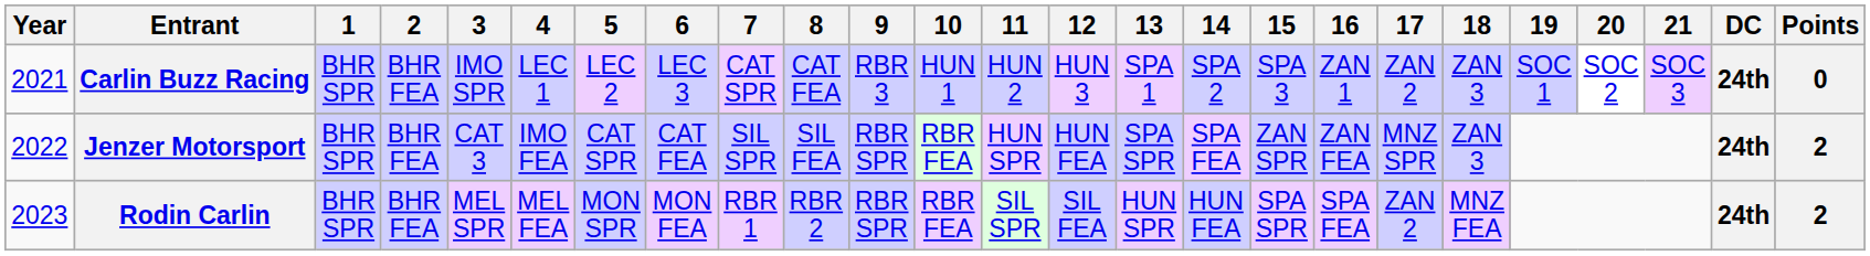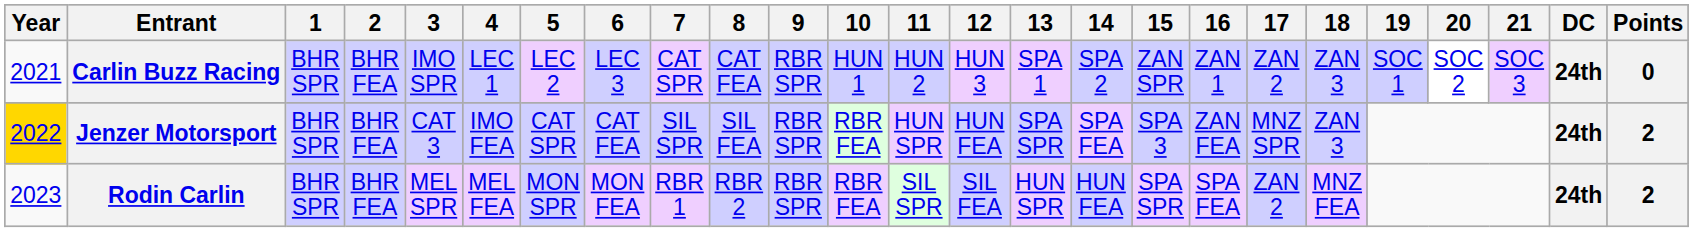 <table class="wikitable" style="text-align:center; font-size:85%">
 <tr>
 <th>Year</th>
 <th>Entrant</th>
 <th>1</th>
 <th>2</th>
 <th>3</th>
 <th>4</th>
 <th>5</th>
 <th>6</th>
 <th>7</th>
 <th>8</th>
 <th>9</th>
 <th>10</th>
 <th>11</th>
 <th>12</th>
 <th>13</th>
 <th>14</th>
 <th>15</th>
 <th>16</th>
 <th>17</th>
 <th>18</th>
 <th>19</th>
 <th>20</th>
 <th>21</th>
 <th>DC</th>
 <th>Points</th>
 </tr>
 <tr>
 <td><a href='#'>2021</a></td>
 <th nowrap><a href='#'>Carlin Buzz Racing</a></th>
 <td style="background:#CFCFFF;"><a href='#'>BHR<br>SPR</a><br></td>
 <td style="background:#CFCFFF;"><a href='#'>BHR<br>FEA</a><br></td>
 <td style="background:#CFCFFF;"><a href='#'>IMO<br>SPR</a><br></td>
 <td style="background:#CFCFFF;"><a href='#'>LEC<br>1</a><br></td>
 <td style="background:#EFCFFF;"><a href='#'>LEC<br>2</a><br></td>
 <td style="background:#CFCFFF;"><a href='#'>LEC<br>3</a><br></td>
 <td style="background:#EFCFFF;"><a href='#'>CAT<br>SPR</a><br></td>
 <td style="background:#CFCFFF;"><a href='#'>CAT<br>FEA</a><br></td>
-<td style="background:#CFCFFF;"><a href='#'>RBR<br>3</a><br></td>
+<td style="background:#CFCFFF;"><a href='#'>RBR<br>SPR</a><br></td>
 <td style="background:#CFCFFF;"><a href='#'>HUN<br>1</a><br></td>
 <td style="background:#CFCFFF;"><a href='#'>HUN<br>2</a><br></td>
 <td style="background:#EFCFFF;"><a href='#'>HUN<br>3</a><br></td>
 <td style="background:#EFCFFF;"><a href='#'>SPA<br>1</a><br></td>
 <td style="background:#CFCFFF;"><a href='#'>SPA<br>2</a><br></td>
-<td style="background:#CFCFFF;"><a href='#'>SPA<br>3</a><br></td>
+<td style="background:#CFCFFF;"><a href='#'>ZAN<br>SPR</a><br></td>
 <td style="background:#CFCFFF;"><a href='#'>ZAN<br>1</a><br></td>
 <td style="background:#CFCFFF;"><a href='#'>ZAN<br>2</a><br></td>
 <td style="background:#CFCFFF;"><a href='#'>ZAN<br>3</a><br></td>
 <td style="background:#CFCFFF;"><a href='#'>SOC<br>1</a><br></td>
 <td style="background:#FFFFFF;"><a href='#'>SOC<br>2</a><br></td>
 <td style="background:#EFCFFF;"><a href='#'>SOC<br>3</a><br></td>
 <th>24th</th>
 <th>0</th>
 </tr>
 <tr>
-<td><a href='#'>2022</a></td>
+<td style="background: gold;"><a href='#'>2022</a></td>
 <th nowrap><a href='#'>Jenzer Motorsport</a></th>
 <td style="background:#CFCFFF;"><a href='#'>BHR<br>SPR</a><br></td>
 <td style="background:#CFCFFF;"><a href='#'>BHR<br>FEA</a><br></td>
 <td style="background:#CFCFFF;"><a href='#'>CAT<br>3</a><br></td>
 <td style="background:#CFCFFF;"><a href='#'>IMO<br>FEA</a><br></td>
 <td style="background:#CFCFFF;"><a href='#'>CAT<br>SPR</a><br></td>
 <td style="background:#CFCFFF;"><a href='#'>CAT<br>FEA</a><br></td>
 <td style="background:#CFCFFF;"><a href='#'>SIL<br>SPR</a><br></td>
 <td style="background:#CFCFFF;"><a href='#'>SIL<br>FEA</a><br></td>
 <td style="background:#CFCFFF;"><a href='#'>RBR<br>SPR</a><br></td>
 <td style="background:#DFFFDF;"><a href='#'>RBR<br>FEA</a><br></td>
 <td style="background:#EFCFFF;"><a href='#'>HUN<br>SPR</a><br></td>
 <td style="background:#CFCFFF;"><a href='#'>HUN<br>FEA</a><br></td>
 <td style="background:#CFCFFF;"><a href='#'>SPA<br>SPR</a><br></td>
 <td style="background:#EFCFFF;"><a href='#'>SPA<br>FEA</a><br></td>
-<td style="background:#CFCFFF;"><a href='#'>ZAN<br>SPR</a><br></td>
+<td style="background:#CFCFFF;"><a href='#'>SPA<br>3</a><br></td>
 <td style="background:#CFCFFF;"><a href='#'>ZAN<br>FEA</a><br></td>
 <td style="background:#CFCFFF;"><a href='#'>MNZ<br>SPR</a><br></td>
 <td style="background:#CFCFFF;"><a href='#'>ZAN<br>3</a><br></td>
 <td colspan=3></td>
 <th>24th</th>
 <th>2</th>
 </tr>
 <tr>
 <td><a href='#'>2023</a></td>
 <th nowrap><a href='#'>Rodin Carlin</a></th>
 <td style="background:#CFCFFF;"><a href='#'>BHR<br>SPR</a><br></td>
 <td style="background:#CFCFFF;"><a href='#'>BHR<br>FEA</a><br></td>
 <td style="background:#EFCFFF;"><a href='#'>MEL<br>SPR</a><br></td>
 <td style="background:#EFCFFF;"><a href='#'>MEL<br>FEA</a><br></td>
 <td style="background:#CFCFFF;"><a href='#'>MON<br>SPR</a><br></td>
 <td style="background:#EFCFFF;"><a href='#'>MON<br>FEA</a><br></td>
 <td style="background:#EFCFFF;"><a href='#'>RBR<br>1</a><br></td>
 <td style="background:#CFCFFF;"><a href='#'>RBR<br>2</a><br></td>
 <td style="background:#CFCFFF;"><a href='#'>RBR<br>SPR</a><br></td>
 <td style="background:#EFCFFF;"><a href='#'>RBR<br>FEA</a><br></td>
 <td style="background:#DFFFDF;"><a href='#'>SIL<br>SPR</a><br></td>
 <td style="background:#CFCFFF;"><a href='#'>SIL<br>FEA</a><br></td>
 <td style="background:#EFCFFF;"><a href='#'>HUN<br>SPR</a><br></td>
 <td style="background:#CFCFFF;"><a href='#'>HUN<br>FEA</a><br></td>
 <td style="background:#EFCFFF;"><a href='#'>SPA<br>SPR</a><br></td>
 <td style="background:#EFCFFF;"><a href='#'>SPA<br>FEA</a><br></td>
 <td style="background:#CFCFFF;"><a href='#'>ZAN<br>2</a><br></td>
 <td style="background:#EFCFFF;"><a href='#'>MNZ<br>FEA</a><br></td>
 <td colspan=3></td>
 <th>24th</th>
 <th>2</th>
 </tr>
 </table>
